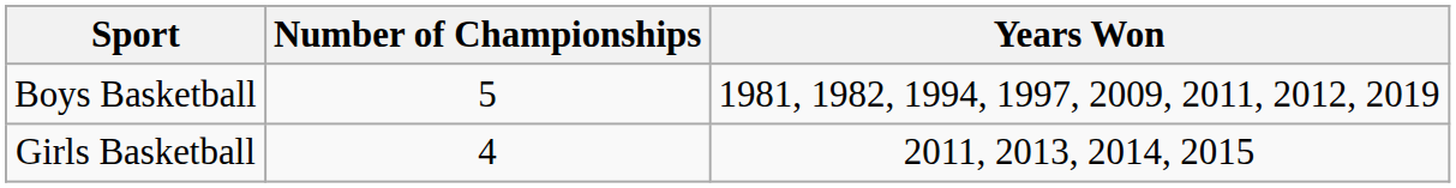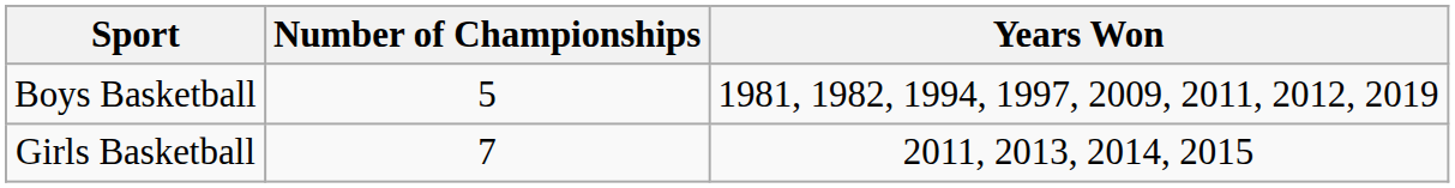 <table class="wikitable">
 <tr>
 <th>Sport</th>
 <th>Number of Championships</th>
 <th>Years Won</th>
 </tr>
 <tr style="text-align:center;">
 <td>Boys Basketball</td>
 <td>5</td>
 <td>1981, 1982, 1994, 1997, 2009, 2011, 2012, 2019</td>
 </tr>
 <tr style="text-align:center;">
 <td>Girls Basketball</td>
-<td>4</td>
+<td>7</td>
 <td>2011, 2013, 2014, 2015</td>
 </tr>
 </table>
